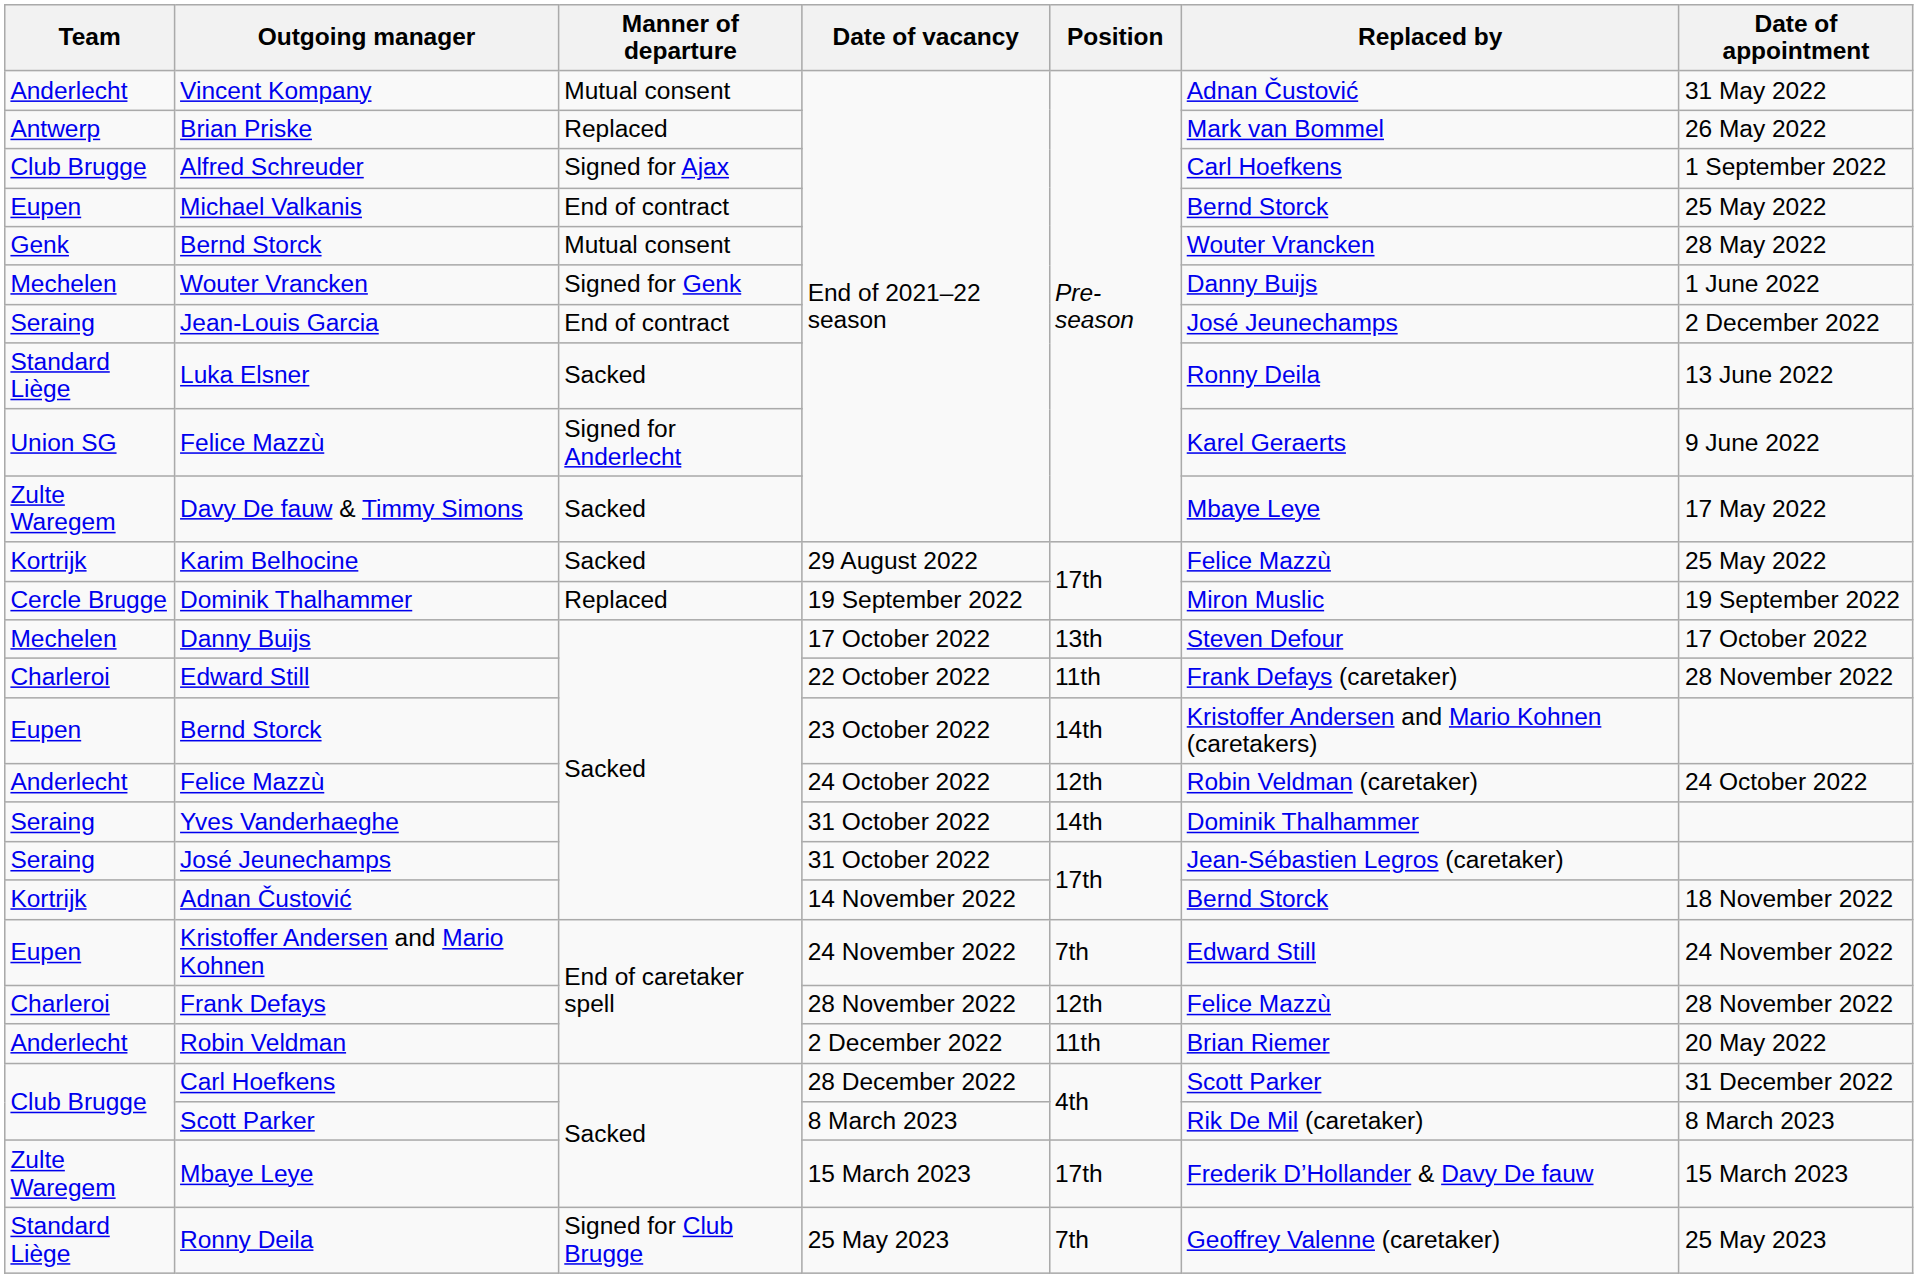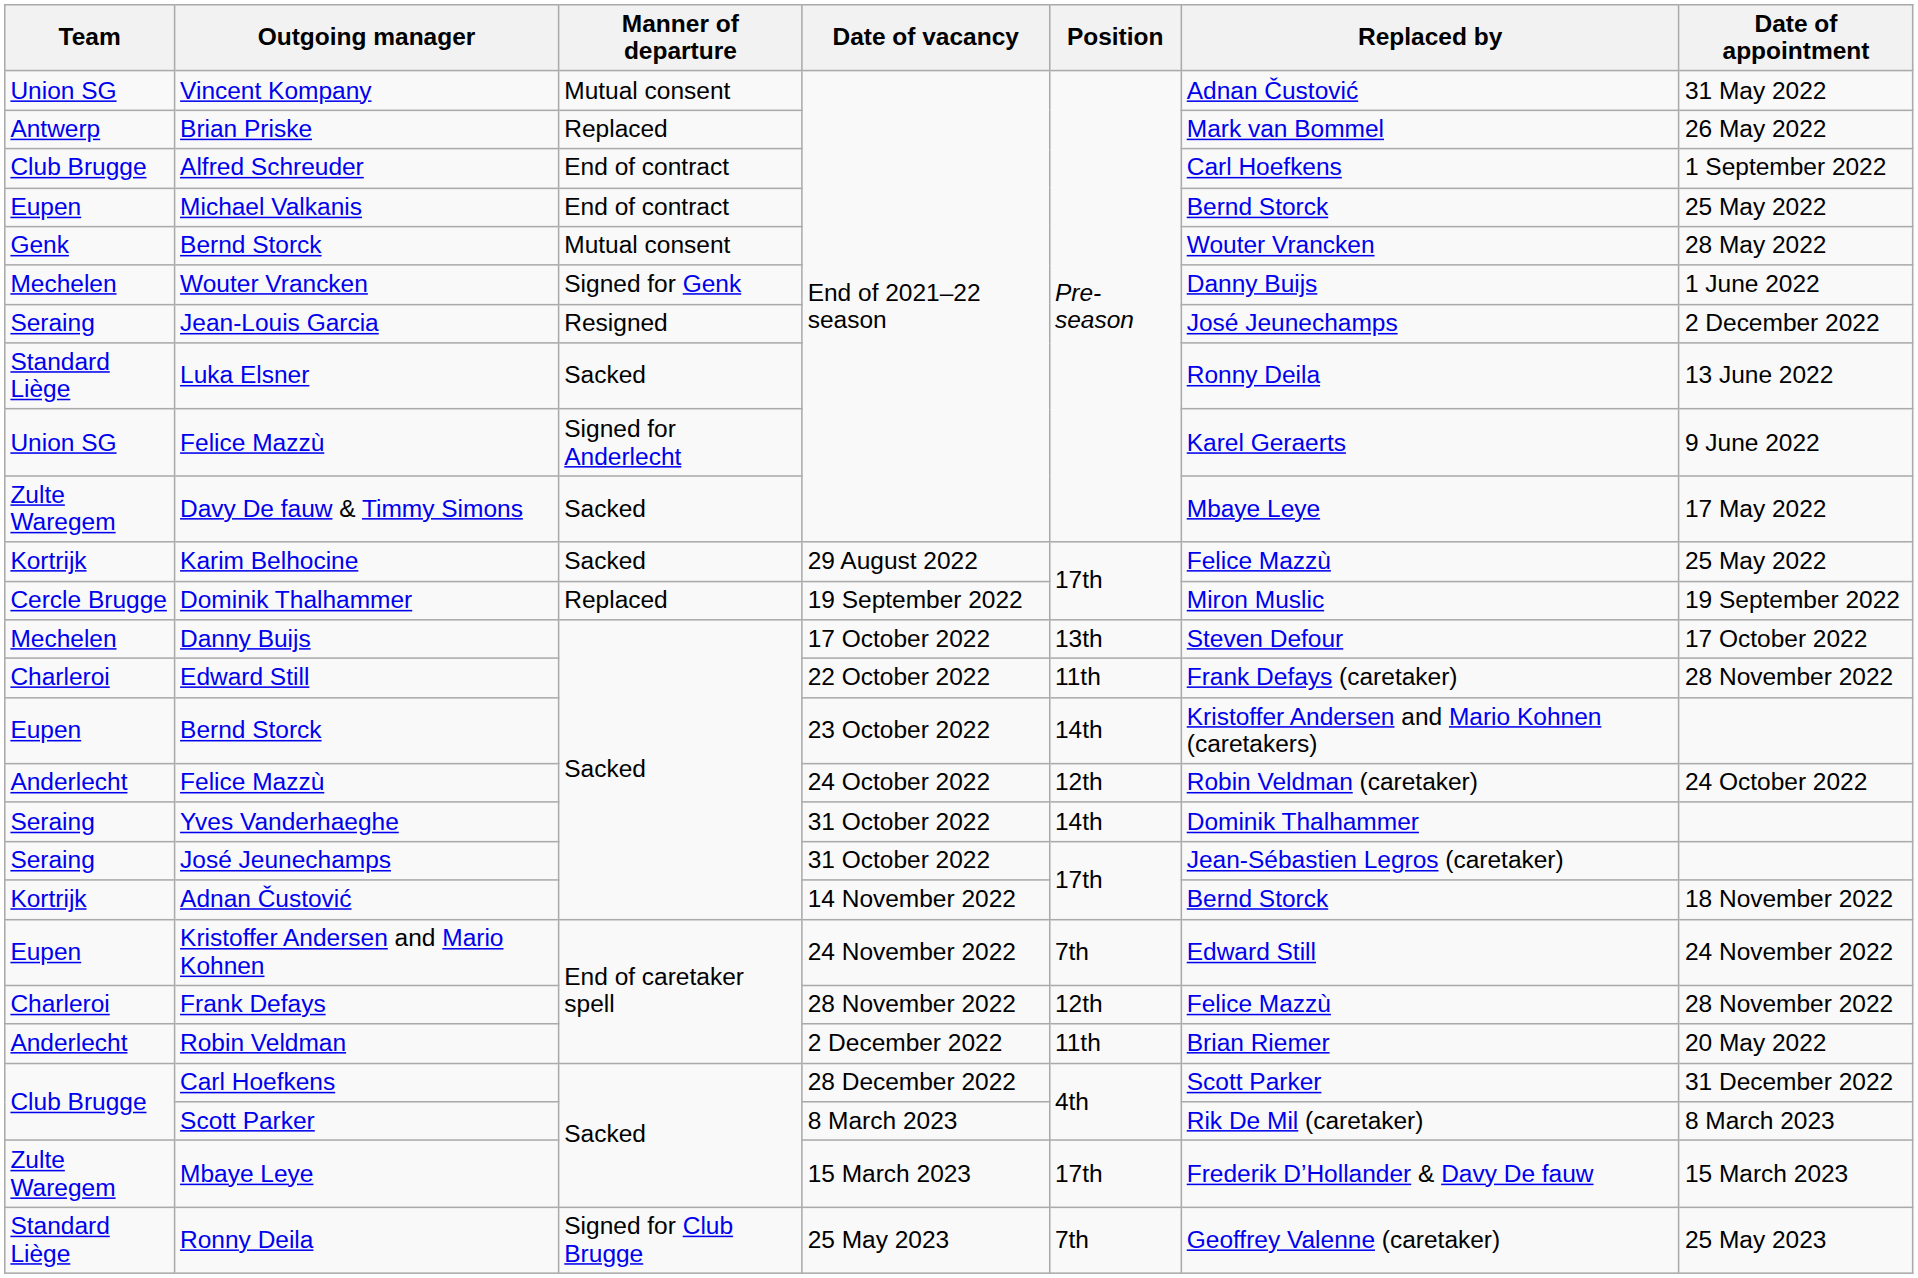 <table class="wikitable sortable" style="text-align: left;">
 <tr>
 <th>Team</th>
 <th>Outgoing manager</th>
 <th>Manner of departure</th>
 <th>Date of vacancy</th>
 <th>Position</th>
 <th>Replaced by</th>
 <th>Date of appointment</th>
 </tr>
 <tr>
-<td><a href='#'>Anderlecht</a></td>
+<td><a href='#'>Union SG</a></td>
 <td> <a href='#'>Vincent Kompany</a></td>
 <td>Mutual consent</td>
 <td rowspan=10>End of 2021–22 season</td>
 <td rowspan=10><em>Pre-season</em></td>
 <td> <a href='#'>Adnan Čustović</a></td>
 <td>31 May 2022</td>
 </tr>
 <tr>
 <td><a href='#'>Antwerp</a></td>
 <td> <a href='#'>Brian Priske</a></td>
 <td>Replaced</td>
 <td> <a href='#'>Mark van Bommel</a></td>
 <td>26 May 2022</td>
 </tr>
 <tr>
 <td><a href='#'>Club Brugge</a></td>
 <td> <a href='#'>Alfred Schreuder</a></td>
-<td>Signed for  <a href='#'>Ajax</a></td>
+<td>End of contract</td>
 <td> <a href='#'>Carl Hoefkens</a></td>
 <td>1 September 2022</td>
 </tr>
 <tr>
 <td><a href='#'>Eupen</a></td>
 <td> <a href='#'>Michael Valkanis</a></td>
 <td>End of contract</td>
 <td> <a href='#'>Bernd Storck</a></td>
 <td>25 May 2022</td>
 </tr>
 <tr>
 <td><a href='#'>Genk</a></td>
 <td> <a href='#'>Bernd Storck</a></td>
 <td>Mutual consent</td>
 <td> <a href='#'>Wouter Vrancken</a></td>
 <td>28 May 2022</td>
 </tr>
 <tr>
 <td><a href='#'>Mechelen</a></td>
 <td> <a href='#'>Wouter Vrancken</a></td>
 <td>Signed for <a href='#'>Genk</a></td>
 <td> <a href='#'>Danny Buijs</a></td>
 <td>1 June 2022</td>
 </tr>
 <tr>
 <td><a href='#'>Seraing</a></td>
 <td> <a href='#'>Jean-Louis Garcia</a></td>
-<td>End of contract</td>
+<td>Resigned</td>
 <td> <a href='#'>José Jeunechamps</a></td>
 <td>2 December 2022 </td>
 </tr>
 <tr>
 <td><a href='#'>Standard Liège</a></td>
 <td> <a href='#'>Luka Elsner</a></td>
 <td>Sacked</td>
 <td> <a href='#'>Ronny Deila</a></td>
 <td>13 June 2022</td>
 </tr>
 <tr>
 <td><a href='#'>Union SG</a></td>
 <td> <a href='#'>Felice Mazzù</a></td>
 <td>Signed for <a href='#'>Anderlecht</a></td>
 <td> <a href='#'>Karel Geraerts</a></td>
 <td>9 June 2022</td>
 </tr>
 <tr>
 <td><a href='#'>Zulte Waregem</a></td>
 <td> <a href='#'>Davy De fauw</a> &  <a href='#'>Timmy Simons</a></td>
 <td>Sacked</td>
 <td> <a href='#'>Mbaye Leye</a></td>
 <td>17 May 2022</td>
 </tr>
 <tr>
 <td><a href='#'>Kortrijk</a></td>
 <td> <a href='#'>Karim Belhocine</a></td>
 <td>Sacked</td>
 <td>29 August 2022</td>
 <td rowspan=2>17th</td>
 <td> <a href='#'>Felice Mazzù</a></td>
 <td>25 May 2022</td>
 </tr>
 <tr>
 <td><a href='#'>Cercle Brugge</a></td>
 <td> <a href='#'>Dominik Thalhammer</a></td>
 <td>Replaced</td>
 <td>19 September 2022</td>
 <td> <a href='#'>Miron Muslic</a></td>
 <td>19 September 2022</td>
 </tr>
 <tr>
 <td><a href='#'>Mechelen</a></td>
 <td> <a href='#'>Danny Buijs</a></td>
 <td rowspan="7">Sacked</td>
 <td>17 October 2022</td>
 <td>13th</td>
 <td> <a href='#'>Steven Defour</a></td>
 <td>17 October 2022</td>
 </tr>
 <tr>
 <td><a href='#'>Charleroi</a></td>
 <td> <a href='#'>Edward Still</a></td>
 <td>22 October 2022</td>
 <td>11th</td>
 <td> <a href='#'>Frank Defays</a> (caretaker)</td>
 <td>28 November 2022 </td>
 </tr>
 <tr>
 <td><a href='#'>Eupen</a></td>
 <td> <a href='#'>Bernd Storck</a></td>
 <td>23 October 2022</td>
 <td>14th</td>
 <td> <a href='#'>Kristoffer Andersen</a> and  <a href='#'>Mario Kohnen</a> (caretakers) </td>
 <td></td>
 </tr>
 <tr>
 <td><a href='#'>Anderlecht</a></td>
 <td> <a href='#'>Felice Mazzù</a></td>
 <td>24 October 2022</td>
 <td>12th</td>
 <td> <a href='#'>Robin Veldman</a> (caretaker)</td>
 <td>24 October 2022</td>
 </tr>
 <tr>
 <td><a href='#'>Seraing</a></td>
 <td> <a href='#'>Yves Vanderhaeghe</a></td>
 <td>31 October 2022</td>
 <td>14th</td>
 <td> <a href='#'>Dominik Thalhammer</a></td>
 <td></td>
 </tr>
 <tr>
 <td><a href='#'>Seraing</a></td>
 <td> <a href='#'>José Jeunechamps</a></td>
 <td>31 October 2022</td>
 <td rowspan=2>17th</td>
 <td> <a href='#'>Jean-Sébastien Legros</a> (caretaker)</td>
 <td></td>
 </tr>
 <tr>
 <td><a href='#'>Kortrijk</a></td>
 <td> <a href='#'>Adnan Čustović</a></td>
 <td>14 November 2022</td>
 <td> <a href='#'>Bernd Storck</a></td>
 <td>18 November 2022 </td>
 </tr>
 <tr>
 <td><a href='#'>Eupen</a></td>
 <td> <a href='#'>Kristoffer Andersen</a> and  <a href='#'>Mario Kohnen</a></td>
 <td rowspan="3">End of caretaker spell</td>
 <td>24 November 2022</td>
 <td>7th</td>
 <td> <a href='#'>Edward Still</a></td>
 <td>24 November 2022 </td>
 </tr>
 <tr>
 <td><a href='#'>Charleroi</a></td>
 <td> <a href='#'>Frank Defays</a></td>
 <td>28 November 2022</td>
 <td>12th</td>
 <td> <a href='#'>Felice Mazzù</a></td>
 <td>28 November 2022 </td>
 </tr>
 <tr>
 <td><a href='#'>Anderlecht</a></td>
 <td> <a href='#'>Robin Veldman</a></td>
 <td>2 December 2022</td>
 <td>11th</td>
 <td> <a href='#'>Brian Riemer</a></td>
 <td>20 May 2022</td>
 </tr>
 <tr>
 <td rowspan=2><a href='#'>Club Brugge</a></td>
 <td> <a href='#'>Carl Hoefkens</a></td>
 <td rowspan=3>Sacked</td>
 <td>28 December 2022</td>
 <td rowspan=2>4th</td>
 <td> <a href='#'>Scott Parker</a></td>
 <td>31 December 2022</td>
 </tr>
 <tr>
 <td> <a href='#'>Scott Parker</a></td>
 <td>8 March 2023</td>
 <td> <a href='#'>Rik De Mil</a> (caretaker) </td>
 <td>8 March 2023</td>
 </tr>
 <tr>
 <td><a href='#'>Zulte Waregem</a></td>
 <td> <a href='#'>Mbaye Leye</a></td>
 <td>15 March 2023</td>
 <td>17th</td>
 <td> <a href='#'>Frederik D’Hollander</a> &  <a href='#'>Davy De fauw</a></td>
 <td>15 March 2023</td>
 </tr>
 <tr>
 <td><a href='#'>Standard Liège</a></td>
 <td> <a href='#'>Ronny Deila</a></td>
 <td>Signed for <a href='#'>Club Brugge</a></td>
 <td>25 May 2023</td>
 <td>7th</td>
 <td> <a href='#'>Geoffrey Valenne</a> (caretaker)</td>
 <td>25 May 2023</td>
 </tr>
 </table>
